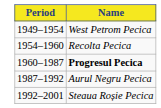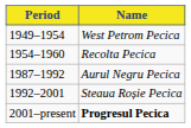 <table class="wikitable" style="text-align: left" align="right">
 <tr>
 <th style="background:#f5e81f;color:#294080;border:1px solid #294080;">Period</th>
 <th style="background:#f5e81f;color:#294080;border:1px solid #294080;">Name</th>
 </tr>
 <tr>
 <td>1949–1954</td>
 <td align=left><em>West Petrom Pecica</em></td>
 </tr>
 <tr>
 <td>1954–1960</td>
 <td align=left><em>Recolta Pecica</em></td>
 </tr>
 <tr>
-<td>1960–1987</td>
-<td align=left><strong>Progresul Pecica</strong></td>
-</tr>
-<tr>
 <td>1987–1992</td>
 <td align=left><em>Aurul Negru Pecica</em></td>
 </tr>
 <tr>
 <td>1992–2001</td>
 <td align=left><em>Steaua Roșie Pecica</em></td>
 </tr>
+<tr>
+<td>2001–present</td>
+<td align=left><strong>Progresul Pecica</strong></td>
+</tr>
 </table>
